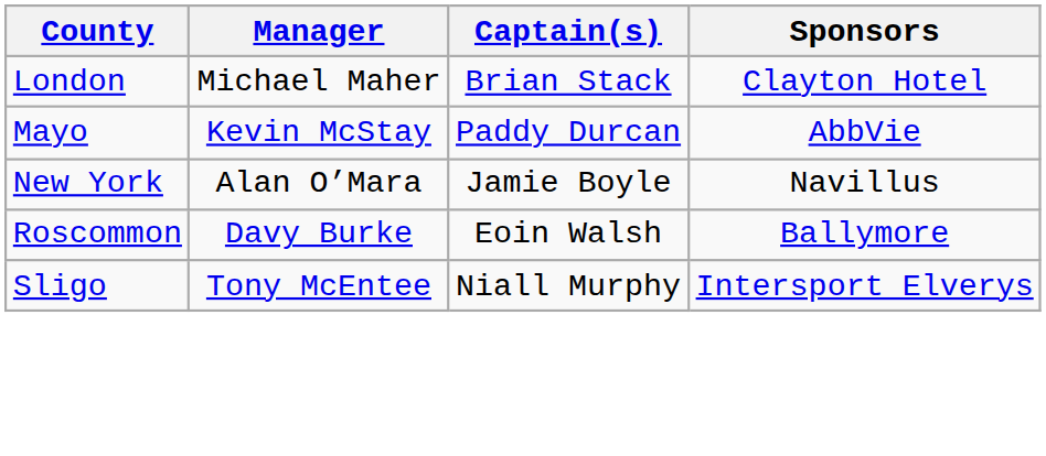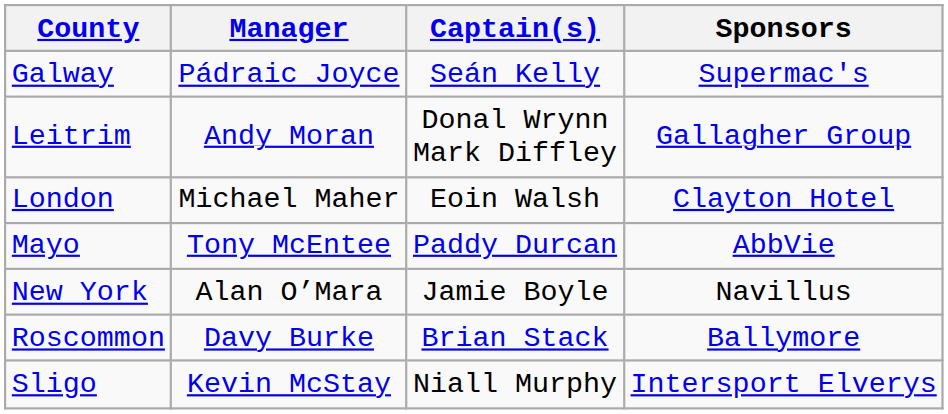 <table class="wikitable sortable" style="text-align:center">
 <tr>
 <th><a href='#'>County</a></th>
 <th><a href='#'>Manager</a></th>
 <th><a href='#'>Captain(s)</a></th>
 <th>Sponsors</th>
 </tr>
 <tr>
+<td style="text-align:left"> <a href='#'>Galway</a></td>
+<td><a href='#'>Pádraic Joyce</a></td>
+<td><a href='#'>Seán Kelly</a></td>
+<td><a href='#'>Supermac's</a></td>
+</tr>
+<tr>
+<td style="text-align:left"> <a href='#'>Leitrim</a></td>
+<td><a href='#'>Andy Moran</a></td>
+<td>Donal Wrynn<br>Mark Diffley</td>
+<td><a href='#'>Gallagher Group</a></td>
+</tr>
+<tr>
 <td style="text-align:left"> <a href='#'>London</a></td>
 <td>Michael Maher</td>
-<td><a href='#'>Brian Stack</a></td>
+<td>Eoin Walsh</td>
 <td><a href='#'>Clayton Hotel</a></td>
 </tr>
 <tr>
 <td style="text-align:left"> <a href='#'>Mayo</a></td>
-<td><a href='#'>Kevin McStay</a></td>
+<td><a href='#'>Tony McEntee</a></td>
 <td><a href='#'>Paddy Durcan</a></td>
 <td><a href='#'>AbbVie</a></td>
 </tr>
 <tr>
 <td style="text-align:left"> <a href='#'>New York</a></td>
 <td>Alan O’Mara</td>
 <td>Jamie Boyle</td>
 <td>Navillus</td>
 </tr>
 <tr>
 <td style="text-align:left"> <a href='#'>Roscommon</a></td>
 <td><a href='#'>Davy Burke</a></td>
-<td>Eoin Walsh</td>
+<td><a href='#'>Brian Stack</a></td>
 <td><a href='#'>Ballymore</a></td>
 </tr>
 <tr>
 <td style="text-align:left"> <a href='#'>Sligo</a></td>
-<td><a href='#'>Tony McEntee</a></td>
+<td><a href='#'>Kevin McStay</a></td>
 <td>Niall Murphy</td>
 <td><a href='#'>Intersport Elverys</a></td>
 </tr>
 </table>
